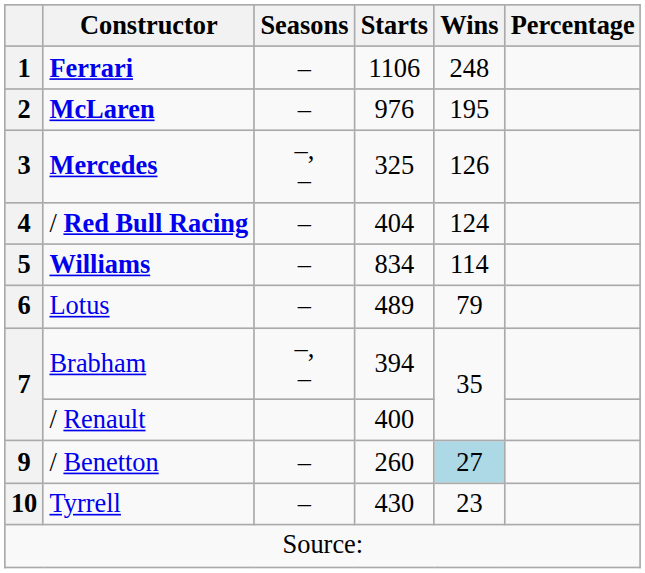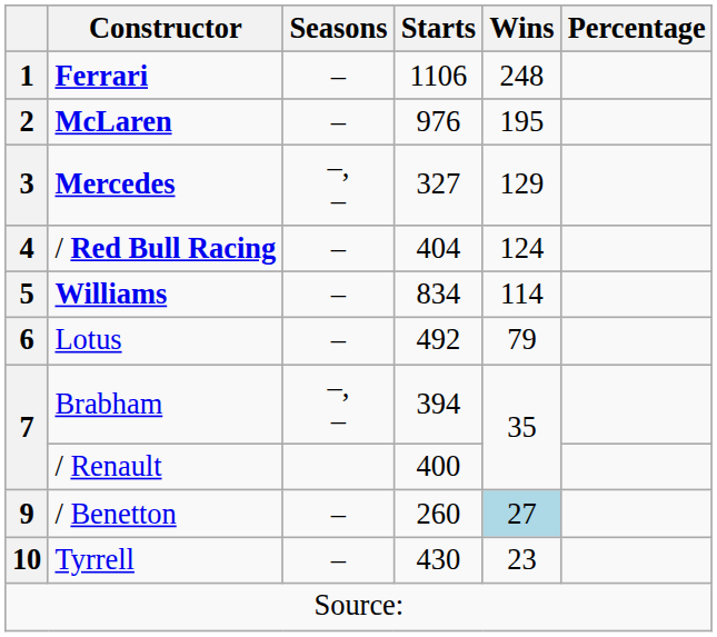 <table class="wikitable">
 <tr>
 <th></th>
 <th>Constructor</th>
 <th>Seasons</th>
 <th>Starts</th>
 <th>Wins</th>
 <th>Percentage</th>
 </tr>
 <tr align="center">
 <th>1</th>
 <td align="left"> <strong><a href='#'>Ferrari</a></strong></td>
 <td>–</td>
 <td>1106</td>
 <td>248</td>
 <td></td>
 </tr>
 <tr align="center">
 <th>2</th>
 <td align="left"> <strong><a href='#'>McLaren</a></strong></td>
 <td>–</td>
 <td>976</td>
 <td>195</td>
 <td></td>
 </tr>
 <tr align="center">
 <th>3</th>
 <td align="left"> <strong><a href='#'>Mercedes</a></strong></td>
 <td>–,<br>–</td>
-<td>325</td>
-<td>126</td>
+<td>327</td>
+<td>129</td>
 <td></td>
 </tr>
 <tr align="center">
 <th>4</th>
 <td align="left">/ <strong><a href='#'>Red Bull Racing</a></strong></td>
 <td>–</td>
 <td>404</td>
 <td>124</td>
 <td></td>
 </tr>
 <tr align="center">
 <th>5</th>
 <td align="left"> <strong><a href='#'>Williams</a></strong></td>
 <td>–</td>
 <td>834</td>
 <td>114</td>
 <td></td>
 </tr>
 <tr align="center">
 <th>6</th>
 <td align="left"> <a href='#'>Lotus</a></td>
 <td>–</td>
-<td>489</td>
+<td>492</td>
 <td>79</td>
 <td></td>
 </tr>
 <tr align="center">
 <th rowspan=2>7</th>
 <td align="left"> <a href='#'>Brabham</a></td>
 <td>–,<br>–</td>
 <td>394</td>
 <td rowspan=2>35</td>
 <td></td>
 </tr>
 <tr align="center">
 <td align="left">/ <a href='#'>Renault</a></td>
 <td></td>
 <td>400</td>
 <td></td>
 </tr>
 <tr align="center">
 <th>9</th>
 <td align="left">/ <a href='#'>Benetton</a></td>
 <td>–</td>
 <td>260</td>
 <td style="background: lightblue;">27</td>
 <td></td>
 </tr>
 <tr align="center">
 <th>10</th>
 <td align="left"> <a href='#'>Tyrrell</a></td>
 <td>–</td>
 <td>430</td>
 <td>23</td>
 <td></td>
 </tr>
 <tr>
 <td colspan=6 align=center>Source:</td>
 </tr>
 </table>
